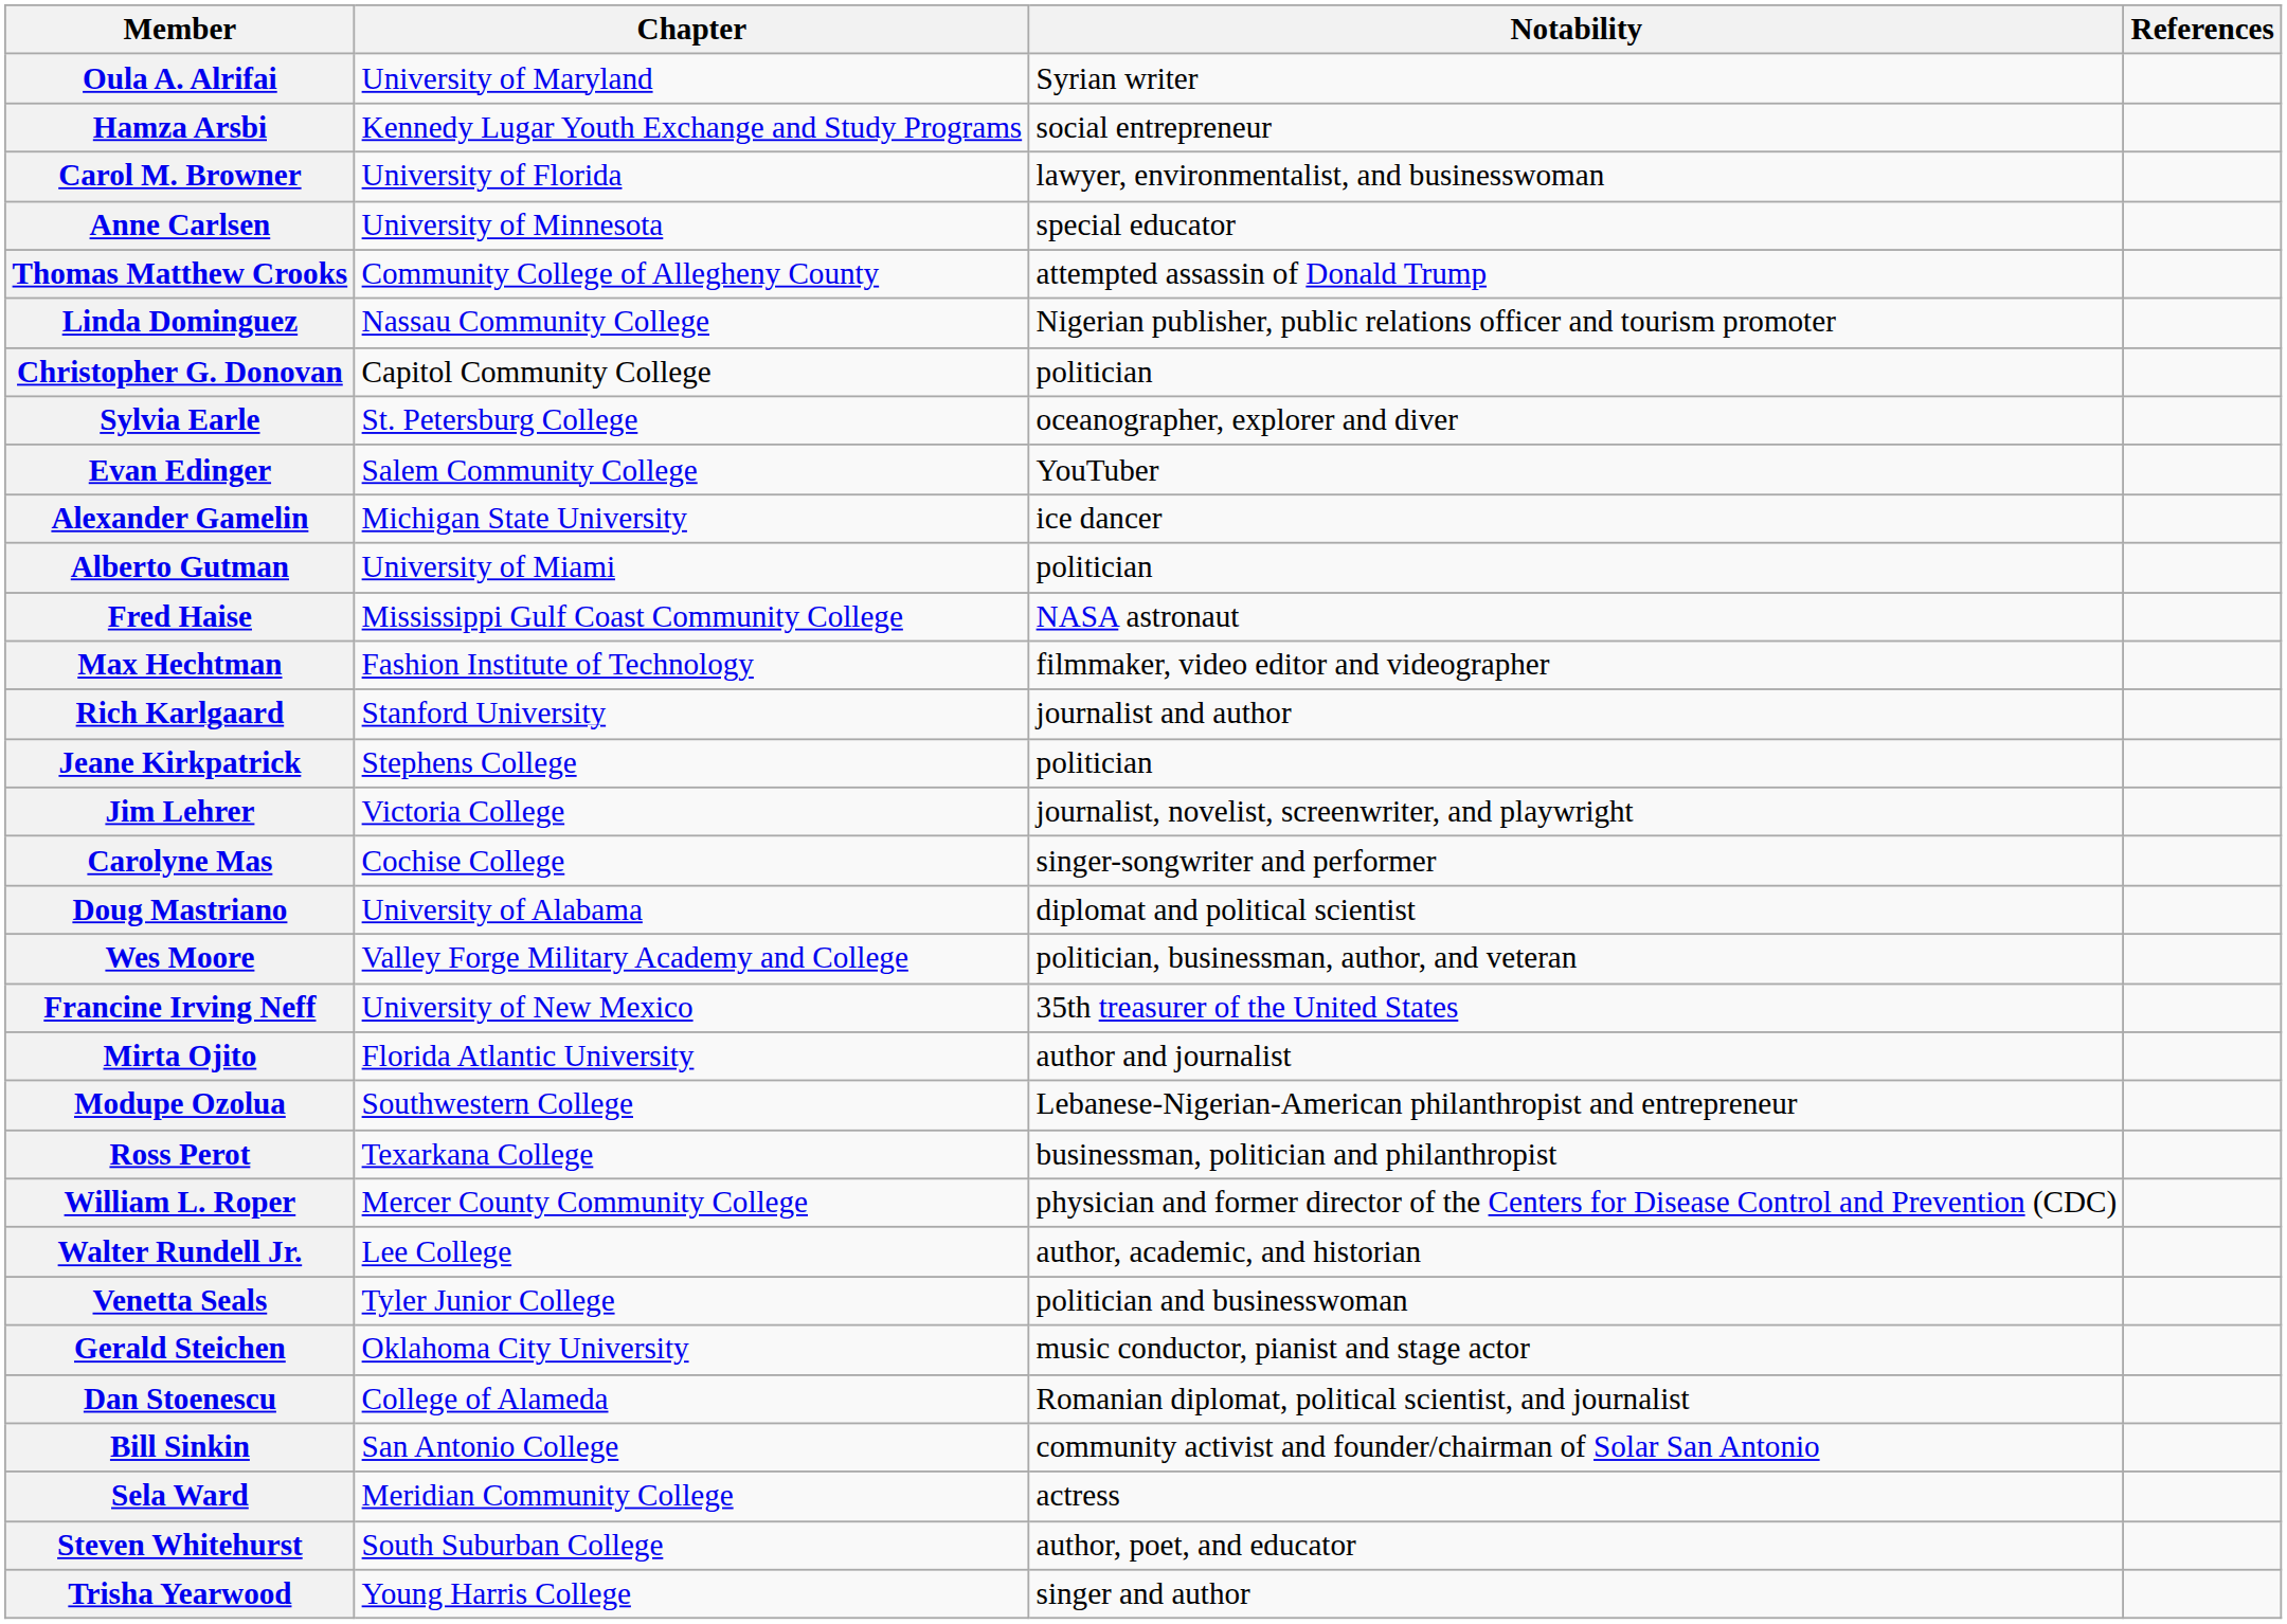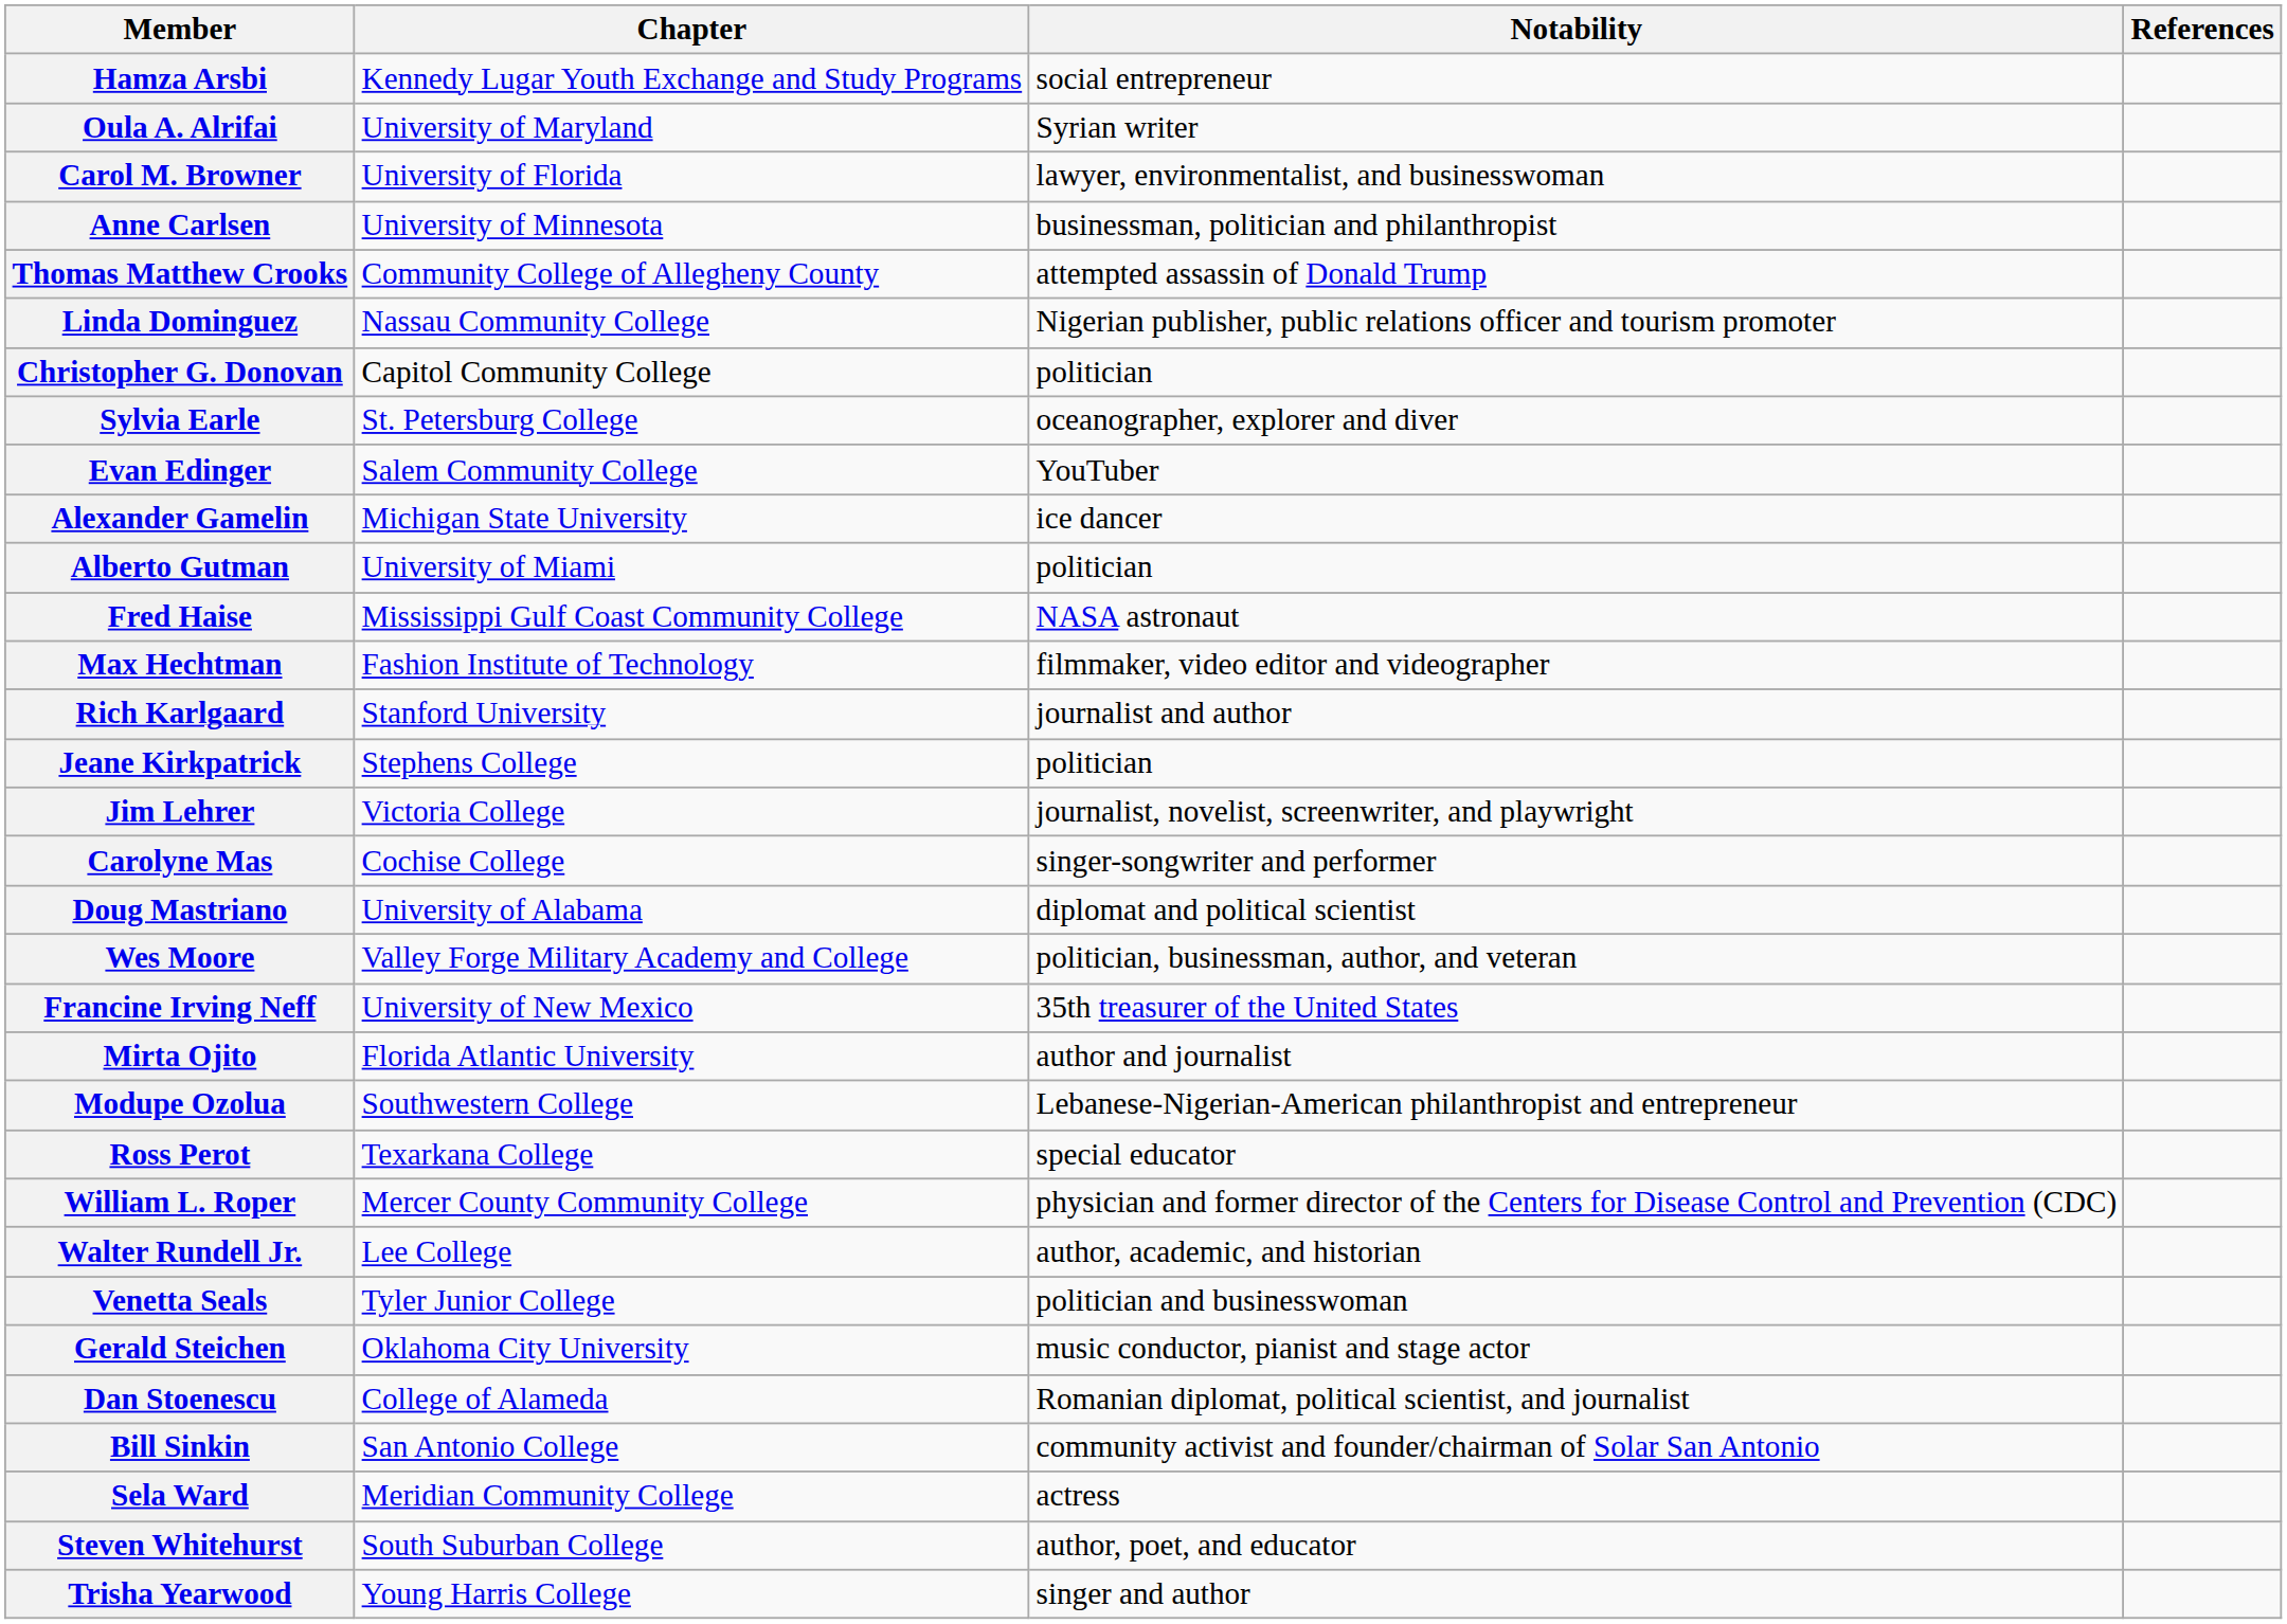 <table class="wikitable sortable">
 <tr>
 <th scope="col">Member</th>
 <th scope="col">Chapter</th>
 <th scope="col">Notability</th>
 <th scope="col" class="unsortable">References</th>
 </tr>
 <tr>
+<th scope="row"><a href='#'>Hamza Arsbi</a></th>
+<td><a href='#'>Kennedy Lugar Youth Exchange and Study Programs</a></td>
+<td>social entrepreneur</td>
+<td></td>
+</tr>
+<tr>
 <th scope="row"><a href='#'>Oula A. Alrifai</a></th>
 <td><a href='#'>University of Maryland</a></td>
 <td>Syrian writer</td>
-<td></td>
-</tr>
-<tr>
-<th scope="row"><a href='#'>Hamza Arsbi</a></th>
-<td><a href='#'>Kennedy Lugar Youth Exchange and Study Programs</a></td>
-<td>social entrepreneur</td>
 <td></td>
 </tr>
 <tr>
 <th scope="row"><a href='#'>Carol M. Browner</a></th>
 <td><a href='#'>University of Florida</a></td>
 <td>lawyer, environmentalist, and businesswoman</td>
 <td></td>
 </tr>
 <tr>
 <th scope="row"><a href='#'>Anne Carlsen</a></th>
 <td><a href='#'>University of Minnesota</a></td>
-<td>special educator</td>
+<td>businessman, politician and philanthropist</td>
 <td></td>
 </tr>
 <tr>
 <th scope="row"><a href='#'>Thomas Matthew Crooks</a></th>
 <td><a href='#'>Community College of Allegheny County</a></td>
 <td>attempted assassin of <a href='#'>Donald Trump</a></td>
 <td></td>
 </tr>
 <tr>
 <th scope="row"><a href='#'>Linda Dominguez</a></th>
 <td><a href='#'>Nassau Community College</a></td>
 <td>Nigerian publisher, public relations officer and tourism promoter</td>
 <td></td>
 </tr>
 <tr>
 <th scope="row"><a href='#'>Christopher G. Donovan</a></th>
 <td>Capitol Community College</td>
 <td>politician</td>
 <td></td>
 </tr>
 <tr>
 <th scope="row"><a href='#'>Sylvia Earle</a></th>
 <td><a href='#'>St. Petersburg College</a></td>
 <td>oceanographer, explorer and diver</td>
 <td></td>
 </tr>
 <tr>
 <th scope="row"><a href='#'>Evan Edinger</a></th>
 <td><a href='#'>Salem Community College</a></td>
 <td>YouTuber</td>
 <td></td>
 </tr>
 <tr>
 <th scope="row"><a href='#'>Alexander Gamelin</a></th>
 <td><a href='#'>Michigan State University</a></td>
 <td>ice dancer</td>
 <td></td>
 </tr>
 <tr>
 <th scope="row"><a href='#'>Alberto Gutman</a></th>
 <td><a href='#'>University of Miami</a></td>
 <td>politician</td>
 <td></td>
 </tr>
 <tr>
 <th scope="row"><a href='#'>Fred Haise</a></th>
 <td><a href='#'>Mississippi Gulf Coast Community College</a></td>
 <td><a href='#'>NASA</a> astronaut</td>
 <td></td>
 </tr>
 <tr>
 <th scope="row"><a href='#'>Max Hechtman</a></th>
 <td><a href='#'>Fashion Institute of Technology</a></td>
 <td>filmmaker, video editor and videographer</td>
 <td></td>
 </tr>
 <tr>
 <th scope="row"><a href='#'>Rich Karlgaard</a></th>
 <td><a href='#'>Stanford University</a></td>
 <td>journalist and author</td>
 <td></td>
 </tr>
 <tr>
 <th scope="row"><a href='#'>Jeane Kirkpatrick</a></th>
 <td><a href='#'>Stephens College</a></td>
 <td>politician</td>
 <td></td>
 </tr>
 <tr>
 <th scope="row"><a href='#'>Jim Lehrer</a></th>
 <td><a href='#'>Victoria College</a></td>
 <td>journalist, novelist, screenwriter, and playwright</td>
 <td></td>
 </tr>
 <tr>
 <th scope="row"><a href='#'>Carolyne Mas</a></th>
 <td><a href='#'>Cochise College</a></td>
 <td>singer-songwriter and performer</td>
 <td></td>
 </tr>
 <tr>
 <th scope="row"><a href='#'>Doug Mastriano</a></th>
 <td><a href='#'>University of Alabama</a></td>
 <td>diplomat and political scientist</td>
 <td></td>
 </tr>
 <tr>
 <th scope="row"><a href='#'>Wes Moore</a></th>
 <td><a href='#'>Valley Forge Military Academy and College</a></td>
 <td>politician, businessman, author, and veteran</td>
 <td></td>
 </tr>
 <tr>
 <th scope="row"><a href='#'>Francine Irving Neff</a></th>
 <td><a href='#'>University of New Mexico</a></td>
 <td>35th <a href='#'>treasurer of the United States</a></td>
 <td></td>
 </tr>
 <tr>
 <th scope="row"><a href='#'>Mirta Ojito</a></th>
 <td><a href='#'>Florida Atlantic University</a></td>
 <td>author and journalist</td>
 <td></td>
 </tr>
 <tr>
 <th scope="row"><a href='#'>Modupe Ozolua</a></th>
 <td><a href='#'>Southwestern College</a></td>
 <td>Lebanese-Nigerian-American philanthropist and entrepreneur</td>
 <td></td>
 </tr>
 <tr>
 <th scope="row"><a href='#'>Ross Perot</a></th>
 <td><a href='#'>Texarkana College</a></td>
-<td>businessman, politician and philanthropist</td>
+<td>special educator</td>
 <td></td>
 </tr>
 <tr>
 <th scope="row"><a href='#'>William L. Roper</a></th>
 <td><a href='#'>Mercer County Community College</a></td>
 <td>physician and former director of the <a href='#'>Centers for Disease Control and Prevention</a> (CDC)</td>
 <td></td>
 </tr>
 <tr>
 <th scope="row"><a href='#'>Walter Rundell Jr.</a></th>
 <td><a href='#'>Lee College</a></td>
 <td>author, academic, and historian</td>
 <td></td>
 </tr>
 <tr>
 <th scope="row"><a href='#'>Venetta Seals</a></th>
 <td><a href='#'>Tyler Junior College</a></td>
 <td>politician and businesswoman</td>
 <td></td>
 </tr>
 <tr>
 <th scope="row"><a href='#'>Gerald Steichen</a></th>
 <td><a href='#'>Oklahoma City University</a></td>
 <td>music conductor, pianist and stage actor</td>
 <td></td>
 </tr>
 <tr>
 <th scope="row"><a href='#'>Dan Stoenescu</a></th>
 <td><a href='#'>College of Alameda</a></td>
 <td>Romanian diplomat, political scientist, and journalist</td>
 <td></td>
 </tr>
 <tr>
 <th scope="row"><a href='#'>Bill Sinkin</a></th>
 <td><a href='#'>San Antonio College</a></td>
 <td>community activist and founder/chairman of <a href='#'>Solar San Antonio</a></td>
 <td></td>
 </tr>
 <tr>
 <th scope="row"><a href='#'>Sela Ward</a></th>
 <td><a href='#'>Meridian Community College</a></td>
 <td>actress</td>
 <td></td>
 </tr>
 <tr>
 <th scope="row"><a href='#'>Steven Whitehurst</a></th>
 <td><a href='#'>South Suburban College</a></td>
 <td>author, poet, and educator</td>
 <td></td>
 </tr>
 <tr>
 <th scope="row"><a href='#'>Trisha Yearwood</a></th>
 <td><a href='#'>Young Harris College</a></td>
 <td>singer and author</td>
 <td></td>
 </tr>
 </table>
